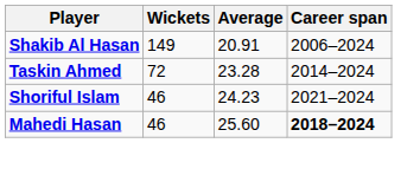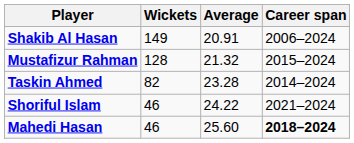 <table class="wikitable">
 <tr>
 <th>Player</th>
 <th>Wickets</th>
 <th>Average</th>
 <th>Career span</th>
 </tr>
 <tr>
 <td><strong><a href='#'>Shakib Al Hasan</a></strong></td>
 <td>149</td>
 <td>20.91</td>
 <td>2006–2024</td>
 </tr>
 <tr>
+<td><strong><a href='#'>Mustafizur Rahman</a></strong></td>
+<td>128</td>
+<td>21.32</td>
+<td>2015–2024</td>
+</tr>
+<tr>
 <td><strong><a href='#'>Taskin Ahmed</a></strong></td>
-<td>72</td>
+<td>82</td>
 <td>23.28</td>
 <td>2014–2024</td>
 </tr>
 <tr>
 <td><strong><a href='#'>Shoriful Islam</a></strong></td>
 <td>46</td>
-<td>24.23</td>
+<td>24.22</td>
 <td>2021–2024</td>
 </tr>
 <tr>
 <td><strong><a href='#'>Mahedi Hasan</a></strong></td>
 <td>46</td>
 <td>25.60</td>
 <td><strong>2018–2024</strong></td>
 </tr>
 </table>
